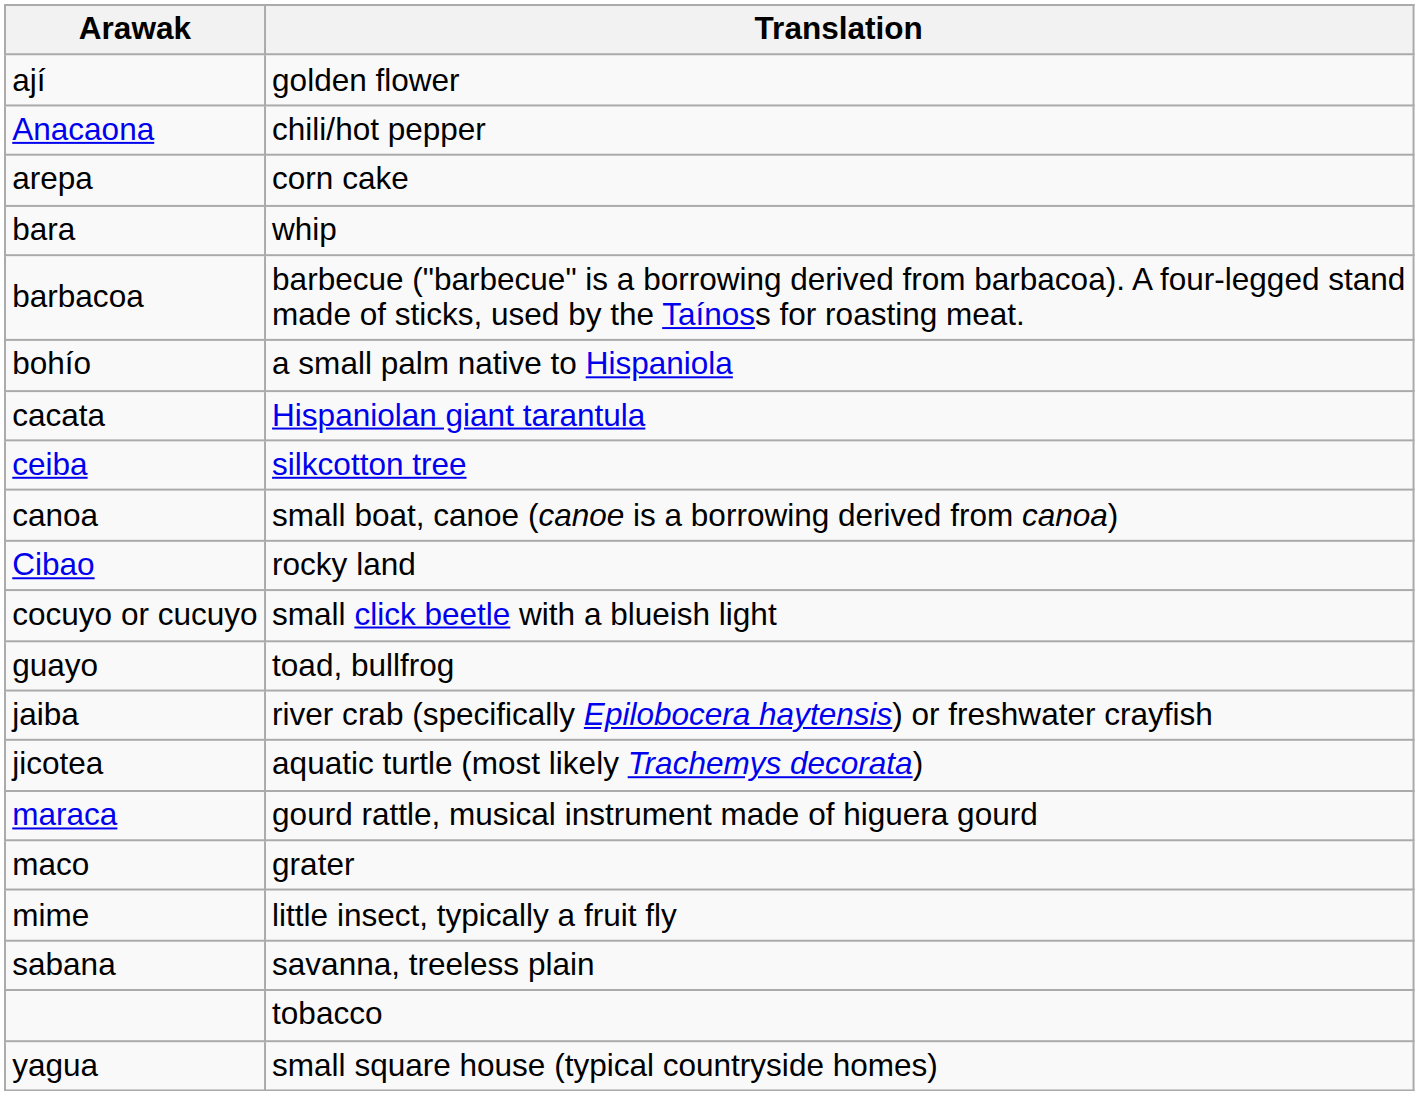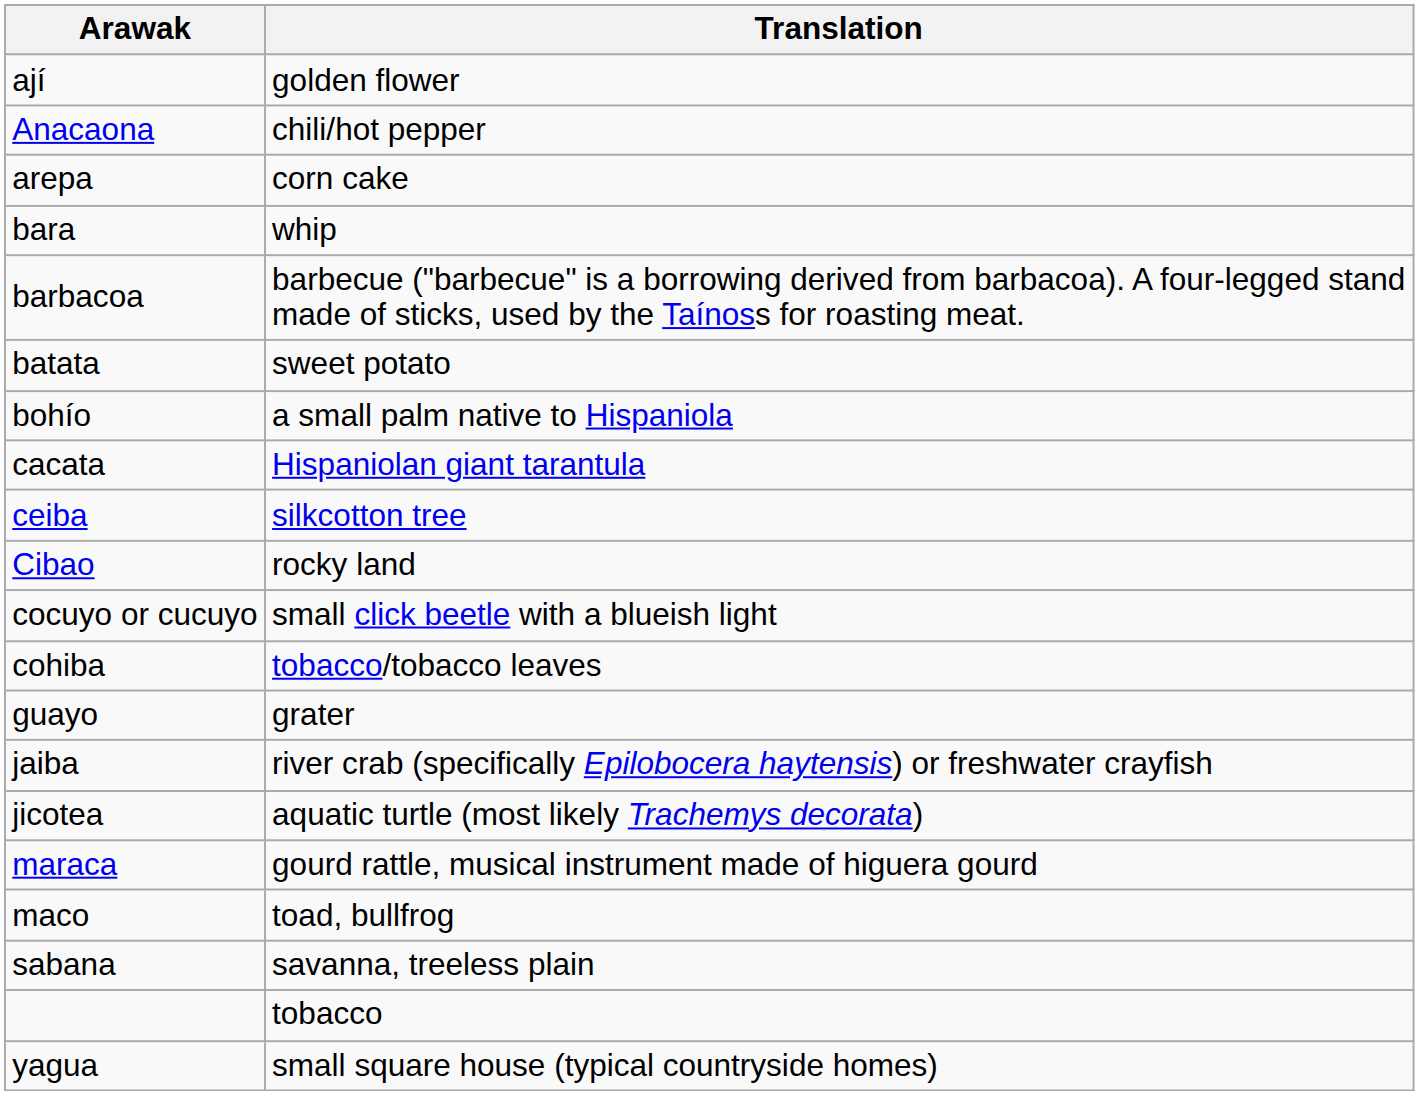 <table class="wikitable">
 <tr>
 <th>Arawak</th>
 <th>Translation</th>
 </tr>
 <tr>
 <td>ají</td>
 <td>golden flower</td>
 </tr>
 <tr>
 <td><a href='#'>Anacaona</a></td>
 <td>chili/hot pepper</td>
 </tr>
 <tr>
 <td>arepa</td>
 <td>corn cake</td>
 </tr>
 <tr>
 <td>bara</td>
 <td>whip</td>
 </tr>
 <tr>
 <td>barbacoa</td>
 <td>barbecue ("barbecue" is a borrowing derived from barbacoa). A four-legged stand <br> made of sticks, used by the <a href='#'>Taínos</a>s for roasting meat.</td>
 </tr>
 <tr>
+<td>batata</td>
+<td>sweet potato</td>
+</tr>
+<tr>
 <td>bohío</td>
 <td>a small palm native to <a href='#'>Hispaniola</a></td>
 </tr>
 <tr>
 <td>cacata</td>
 <td><a href='#'>Hispaniolan giant tarantula</a></td>
 </tr>
 <tr>
 <td><a href='#'>ceiba</a></td>
 <td><a href='#'>silkcotton tree</a></td>
 </tr>
 <tr>
-<td>canoa</td>
-<td>small boat, canoe (<em>canoe</em> is a borrowing derived from <em>canoa</em>)</td>
-</tr>
-<tr>
 <td><a href='#'>Cibao</a></td>
 <td>rocky land</td>
 </tr>
 <tr>
 <td>cocuyo or cucuyo</td>
 <td>small <a href='#'>click beetle</a> with a blueish light</td>
 </tr>
 <tr>
+<td>cohiba</td>
+<td><a href='#'>tobacco</a>/tobacco leaves</td>
+</tr>
+<tr>
 <td>guayo</td>
-<td>toad, bullfrog</td>
+<td>grater</td>
 </tr>
 <tr>
 <td>jaiba</td>
 <td>river crab (specifically <em><a href='#'>Epilobocera haytensis</a></em>) or freshwater crayfish</td>
 </tr>
 <tr>
 <td>jicotea</td>
 <td>aquatic turtle (most likely <em><a href='#'>Trachemys decorata</a></em>)</td>
 </tr>
 <tr>
 <td><a href='#'>maraca</a></td>
 <td>gourd rattle, musical instrument made of higuera gourd</td>
 </tr>
 <tr>
 <td>maco</td>
-<td>grater</td>
-</tr>
-<tr>
-<td>mime</td>
-<td>little insect, typically a fruit fly</td>
+<td>toad, bullfrog</td>
 </tr>
 <tr>
 <td>sabana</td>
 <td>savanna, treeless plain</td>
 </tr>
 <tr>
 <td></td>
 <td>tobacco</td>
 </tr>
 <tr>
 <td>yagua</td>
 <td>small square house (typical countryside homes)</td>
 </tr>
 </table>
